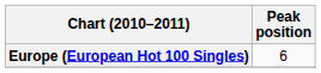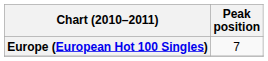 <table class="wikitable sortable plainrowheaders" style="text-align:center">
 <tr>
 <th>Chart (2010–2011)</th>
 <th>Peak<br>position</th>
 </tr>
 <tr>
 <th scope="row">Europe (<a href='#'>European Hot 100 Singles</a>)</th>
-<td>6</td>
+<td>7</td>
 </tr>
 <tr>
 </tr>
 <tr>
 </tr>
 <tr>
 </tr>
 <tr>
 </tr>
 <tr>
 </tr>
 </table>
